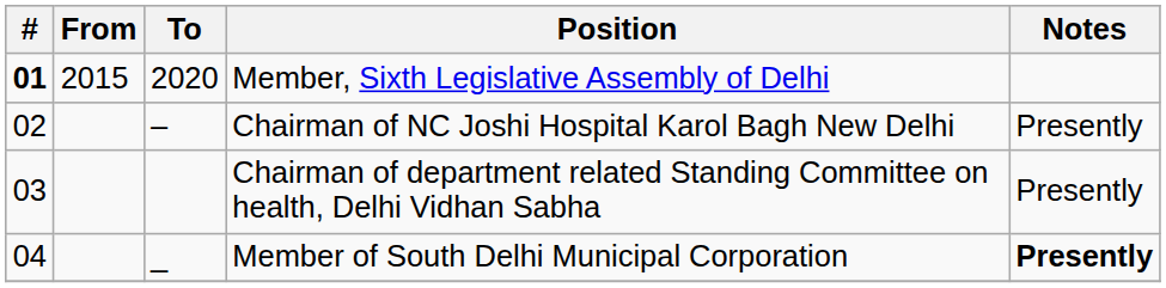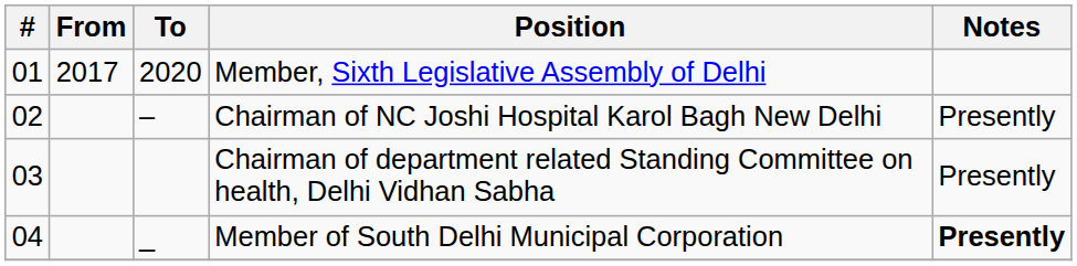 <table class="wikitable sortable">
 <tr>
 <th>#</th>
 <th>From</th>
 <th>To</th>
 <th>Position</th>
 <th>Notes</th>
 </tr>
 <tr>
-<td><strong>01</strong></td>
-<td>2015</td>
+<td>01</td>
+<td>2017</td>
 <td>2020</td>
 <td>Member, <a href='#'>Sixth Legislative Assembly of Delhi</a></td>
 <td></td>
 </tr>
 <tr>
 <td>02</td>
 <td></td>
 <td>–</td>
 <td>Chairman of NC Joshi Hospital Karol Bagh New Delhi</td>
 <td>Presently</td>
 </tr>
 <tr>
 <td>03</td>
 <td></td>
 <td></td>
 <td>Chairman of department related Standing Committee on health, Delhi Vidhan Sabha</td>
 <td>Presently</td>
 </tr>
 <tr>
 <td>04</td>
 <td></td>
 <td>_</td>
 <td>Member of South Delhi Municipal Corporation</td>
 <td><strong>Presently</strong></td>
 </tr>
 <tr>
 </tr>
 </table>
